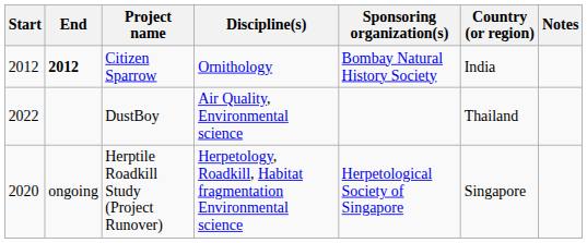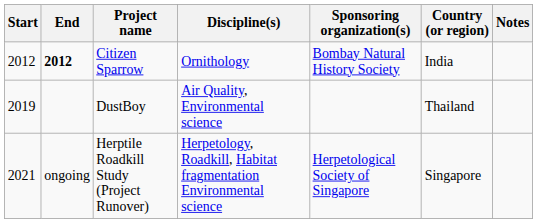 <table class="wikitable sortable">
 <tr>
 <th>Start</th>
 <th>End</th>
 <th>Project name</th>
 <th>Discipline(s)</th>
 <th>Sponsoring organization(s)</th>
 <th>Country (or region)</th>
 <th>Notes</th>
 </tr>
 <tr>
 <td>2012</td>
 <td><strong>2012</strong></td>
 <td><a href='#'>Citizen Sparrow</a></td>
 <td><a href='#'>Ornithology</a></td>
 <td><a href='#'>Bombay Natural History Society</a></td>
 <td>India</td>
 <td></td>
 </tr>
 <tr>
-<td>2022</td>
+<td>2019</td>
 <td></td>
 <td>DustBoy</td>
 <td><a href='#'>Air Quality</a>, <a href='#'>Environmental science</a></td>
 <td></td>
 <td>Thailand</td>
 <td></td>
 </tr>
 <tr>
-<td>2020</td>
+<td>2021</td>
 <td>ongoing</td>
 <td>Herptile Roadkill Study (Project Runover)</td>
 <td><a href='#'>Herpetology</a>, <a href='#'>Roadkill</a>, <a href='#'>Habitat fragmentation</a> <a href='#'>Environmental science</a></td>
 <td><a href='#'>Herpetological Society of Singapore</a></td>
 <td>Singapore</td>
 </tr>
 </table>
